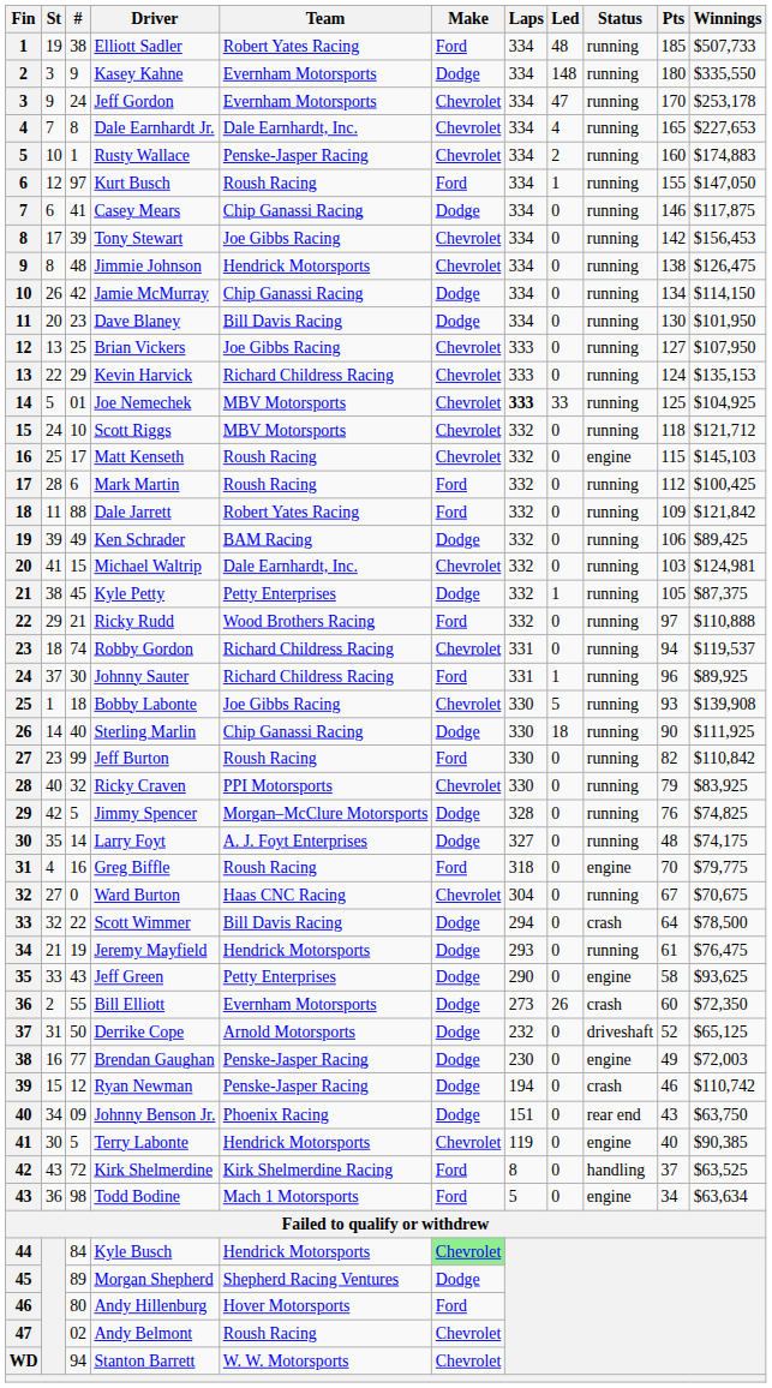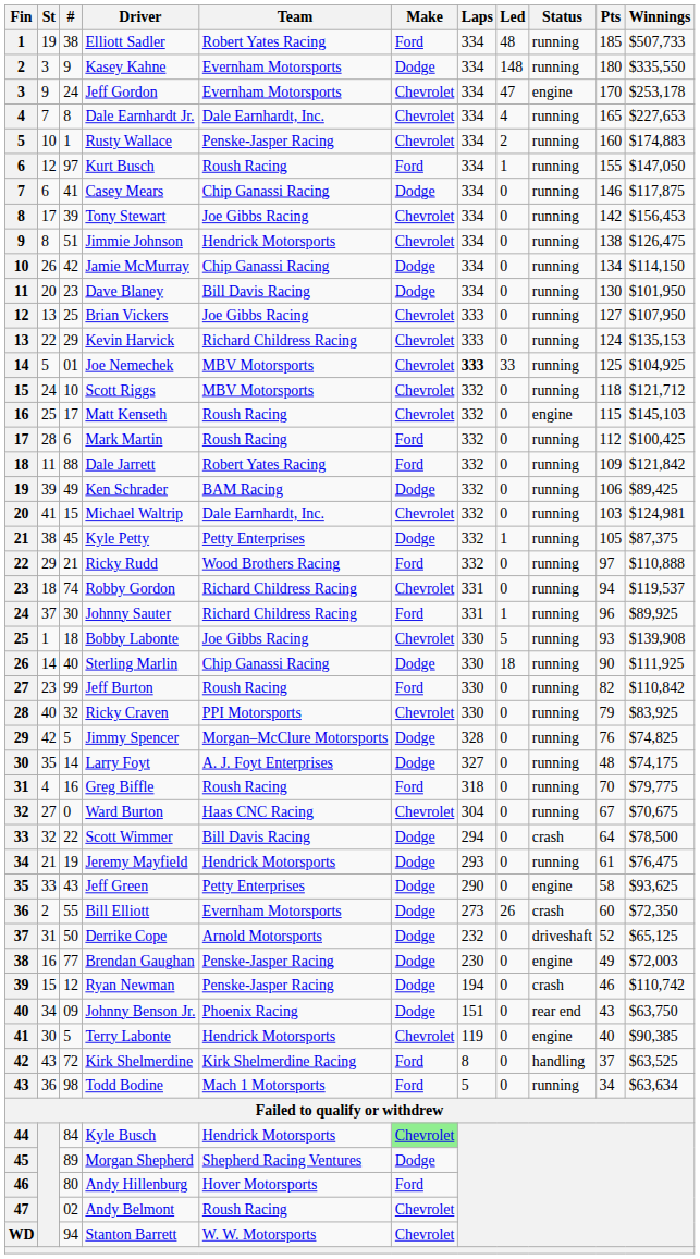 <table class="wikitable sortable" style="font-size:95%">
 <tr>
 <th>Fin</th>
 <th>St</th>
 <th>#</th>
 <th>Driver</th>
 <th>Team</th>
 <th>Make</th>
 <th>Laps</th>
 <th>Led</th>
 <th>Status</th>
 <th>Pts</th>
 <th>Winnings</th>
 </tr>
 <tr>
 <th>1</th>
 <td>19</td>
 <td>38</td>
 <td><a href='#'>Elliott Sadler</a></td>
 <td><a href='#'>Robert Yates Racing</a></td>
 <td><a href='#'>Ford</a></td>
 <td>334</td>
 <td>48</td>
 <td>running</td>
 <td>185</td>
 <td>$507,733</td>
 </tr>
 <tr>
 <th>2</th>
 <td>3</td>
 <td>9</td>
 <td><a href='#'>Kasey Kahne</a></td>
 <td><a href='#'>Evernham Motorsports</a></td>
 <td><a href='#'>Dodge</a></td>
 <td>334</td>
 <td>148</td>
 <td>running</td>
 <td>180</td>
 <td>$335,550</td>
 </tr>
 <tr>
 <th>3</th>
 <td>9</td>
 <td>24</td>
 <td><a href='#'>Jeff Gordon</a></td>
 <td><a href='#'>Evernham Motorsports</a></td>
 <td><a href='#'>Chevrolet</a></td>
 <td>334</td>
 <td>47</td>
-<td>running</td>
+<td>engine</td>
 <td>170</td>
 <td>$253,178</td>
 </tr>
 <tr>
 <th>4</th>
 <td>7</td>
 <td>8</td>
 <td><a href='#'>Dale Earnhardt Jr.</a></td>
 <td><a href='#'>Dale Earnhardt, Inc.</a></td>
 <td><a href='#'>Chevrolet</a></td>
 <td>334</td>
 <td>4</td>
 <td>running</td>
 <td>165</td>
 <td>$227,653</td>
 </tr>
 <tr>
 <th>5</th>
 <td>10</td>
 <td>1</td>
 <td><a href='#'>Rusty Wallace</a></td>
 <td><a href='#'>Penske-Jasper Racing</a></td>
 <td><a href='#'>Chevrolet</a></td>
 <td>334</td>
 <td>2</td>
 <td>running</td>
 <td>160</td>
 <td>$174,883</td>
 </tr>
 <tr>
 <th>6</th>
 <td>12</td>
 <td>97</td>
 <td><a href='#'>Kurt Busch</a></td>
 <td><a href='#'>Roush Racing</a></td>
 <td><a href='#'>Ford</a></td>
 <td>334</td>
 <td>1</td>
 <td>running</td>
 <td>155</td>
 <td>$147,050</td>
 </tr>
 <tr>
 <th>7</th>
 <td>6</td>
 <td>41</td>
 <td><a href='#'>Casey Mears</a></td>
 <td><a href='#'>Chip Ganassi Racing</a></td>
 <td><a href='#'>Dodge</a></td>
 <td>334</td>
 <td>0</td>
 <td>running</td>
 <td>146</td>
 <td>$117,875</td>
 </tr>
 <tr>
 <th>8</th>
 <td>17</td>
 <td>39</td>
 <td><a href='#'>Tony Stewart</a></td>
 <td><a href='#'>Joe Gibbs Racing</a></td>
 <td><a href='#'>Chevrolet</a></td>
 <td>334</td>
 <td>0</td>
 <td>running</td>
 <td>142</td>
 <td>$156,453</td>
 </tr>
 <tr>
 <th>9</th>
 <td>8</td>
-<td>48</td>
+<td>51</td>
 <td><a href='#'>Jimmie Johnson</a></td>
 <td><a href='#'>Hendrick Motorsports</a></td>
 <td><a href='#'>Chevrolet</a></td>
 <td>334</td>
 <td>0</td>
 <td>running</td>
 <td>138</td>
 <td>$126,475</td>
 </tr>
 <tr>
 <th>10</th>
 <td>26</td>
 <td>42</td>
 <td><a href='#'>Jamie McMurray</a></td>
 <td><a href='#'>Chip Ganassi Racing</a></td>
 <td><a href='#'>Dodge</a></td>
 <td>334</td>
 <td>0</td>
 <td>running</td>
 <td>134</td>
 <td>$114,150</td>
 </tr>
 <tr>
 <th>11</th>
 <td>20</td>
 <td>23</td>
 <td><a href='#'>Dave Blaney</a></td>
 <td><a href='#'>Bill Davis Racing</a></td>
 <td><a href='#'>Dodge</a></td>
 <td>334</td>
 <td>0</td>
 <td>running</td>
 <td>130</td>
 <td>$101,950</td>
 </tr>
 <tr>
 <th>12</th>
 <td>13</td>
 <td>25</td>
 <td><a href='#'>Brian Vickers</a></td>
 <td><a href='#'>Joe Gibbs Racing</a></td>
 <td><a href='#'>Chevrolet</a></td>
 <td>333</td>
 <td>0</td>
 <td>running</td>
 <td>127</td>
 <td>$107,950</td>
 </tr>
 <tr>
 <th>13</th>
 <td>22</td>
 <td>29</td>
 <td><a href='#'>Kevin Harvick</a></td>
 <td><a href='#'>Richard Childress Racing</a></td>
 <td><a href='#'>Chevrolet</a></td>
 <td>333</td>
 <td>0</td>
 <td>running</td>
 <td>124</td>
 <td>$135,153</td>
 </tr>
 <tr>
 <th>14</th>
 <td>5</td>
 <td>01</td>
 <td><a href='#'>Joe Nemechek</a></td>
 <td><a href='#'>MBV Motorsports</a></td>
 <td><a href='#'>Chevrolet</a></td>
 <td><strong>333</strong></td>
 <td>33</td>
 <td>running</td>
 <td>125</td>
 <td>$104,925</td>
 </tr>
 <tr>
 <th>15</th>
 <td>24</td>
 <td>10</td>
 <td><a href='#'>Scott Riggs</a></td>
 <td><a href='#'>MBV Motorsports</a></td>
 <td><a href='#'>Chevrolet</a></td>
 <td>332</td>
 <td>0</td>
 <td>running</td>
 <td>118</td>
 <td>$121,712</td>
 </tr>
 <tr>
 <th>16</th>
 <td>25</td>
 <td>17</td>
 <td><a href='#'>Matt Kenseth</a></td>
 <td><a href='#'>Roush Racing</a></td>
 <td><a href='#'>Chevrolet</a></td>
 <td>332</td>
 <td>0</td>
 <td>engine</td>
 <td>115</td>
 <td>$145,103</td>
 </tr>
 <tr>
 <th>17</th>
 <td>28</td>
 <td>6</td>
 <td><a href='#'>Mark Martin</a></td>
 <td><a href='#'>Roush Racing</a></td>
 <td><a href='#'>Ford</a></td>
 <td>332</td>
 <td>0</td>
 <td>running</td>
 <td>112</td>
 <td>$100,425</td>
 </tr>
 <tr>
 <th>18</th>
 <td>11</td>
 <td>88</td>
 <td><a href='#'>Dale Jarrett</a></td>
 <td><a href='#'>Robert Yates Racing</a></td>
 <td><a href='#'>Ford</a></td>
 <td>332</td>
 <td>0</td>
 <td>running</td>
 <td>109</td>
 <td>$121,842</td>
 </tr>
 <tr>
 <th>19</th>
 <td>39</td>
 <td>49</td>
 <td><a href='#'>Ken Schrader</a></td>
 <td><a href='#'>BAM Racing</a></td>
 <td><a href='#'>Dodge</a></td>
 <td>332</td>
 <td>0</td>
 <td>running</td>
 <td>106</td>
 <td>$89,425</td>
 </tr>
 <tr>
 <th>20</th>
 <td>41</td>
 <td>15</td>
 <td><a href='#'>Michael Waltrip</a></td>
 <td><a href='#'>Dale Earnhardt, Inc.</a></td>
 <td><a href='#'>Chevrolet</a></td>
 <td>332</td>
 <td>0</td>
 <td>running</td>
 <td>103</td>
 <td>$124,981</td>
 </tr>
 <tr>
 <th>21</th>
 <td>38</td>
 <td>45</td>
 <td><a href='#'>Kyle Petty</a></td>
 <td><a href='#'>Petty Enterprises</a></td>
 <td><a href='#'>Dodge</a></td>
 <td>332</td>
 <td>1</td>
 <td>running</td>
 <td>105</td>
 <td>$87,375</td>
 </tr>
 <tr>
 <th>22</th>
 <td>29</td>
 <td>21</td>
 <td><a href='#'>Ricky Rudd</a></td>
 <td><a href='#'>Wood Brothers Racing</a></td>
 <td><a href='#'>Ford</a></td>
 <td>332</td>
 <td>0</td>
 <td>running</td>
 <td>97</td>
 <td>$110,888</td>
 </tr>
 <tr>
 <th>23</th>
 <td>18</td>
 <td>74</td>
 <td><a href='#'>Robby Gordon</a></td>
 <td><a href='#'>Richard Childress Racing</a></td>
 <td><a href='#'>Chevrolet</a></td>
 <td>331</td>
 <td>0</td>
 <td>running</td>
 <td>94</td>
 <td>$119,537</td>
 </tr>
 <tr>
 <th>24</th>
 <td>37</td>
 <td>30</td>
 <td><a href='#'>Johnny Sauter</a></td>
 <td><a href='#'>Richard Childress Racing</a></td>
 <td><a href='#'>Ford</a></td>
 <td>331</td>
 <td>1</td>
 <td>running</td>
 <td>96</td>
 <td>$89,925</td>
 </tr>
 <tr>
 <th>25</th>
 <td>1</td>
 <td>18</td>
 <td><a href='#'>Bobby Labonte</a></td>
 <td><a href='#'>Joe Gibbs Racing</a></td>
 <td><a href='#'>Chevrolet</a></td>
 <td>330</td>
 <td>5</td>
 <td>running</td>
 <td>93</td>
 <td>$139,908</td>
 </tr>
 <tr>
 <th>26</th>
 <td>14</td>
 <td>40</td>
 <td><a href='#'>Sterling Marlin</a></td>
 <td><a href='#'>Chip Ganassi Racing</a></td>
 <td><a href='#'>Dodge</a></td>
 <td>330</td>
 <td>18</td>
 <td>running</td>
 <td>90</td>
 <td>$111,925</td>
 </tr>
 <tr>
 <th>27</th>
 <td>23</td>
 <td>99</td>
 <td><a href='#'>Jeff Burton</a></td>
 <td><a href='#'>Roush Racing</a></td>
 <td><a href='#'>Ford</a></td>
 <td>330</td>
 <td>0</td>
 <td>running</td>
 <td>82</td>
 <td>$110,842</td>
 </tr>
 <tr>
 <th>28</th>
 <td>40</td>
 <td>32</td>
 <td><a href='#'>Ricky Craven</a></td>
 <td><a href='#'>PPI Motorsports</a></td>
 <td><a href='#'>Chevrolet</a></td>
 <td>330</td>
 <td>0</td>
 <td>running</td>
 <td>79</td>
 <td>$83,925</td>
 </tr>
 <tr>
 <th>29</th>
 <td>42</td>
 <td>5</td>
 <td><a href='#'>Jimmy Spencer</a></td>
 <td><a href='#'>Morgan–McClure Motorsports</a></td>
 <td><a href='#'>Dodge</a></td>
 <td>328</td>
 <td>0</td>
 <td>running</td>
 <td>76</td>
 <td>$74,825</td>
 </tr>
 <tr>
 <th>30</th>
 <td>35</td>
 <td>14</td>
 <td><a href='#'>Larry Foyt</a></td>
 <td><a href='#'>A. J. Foyt Enterprises</a></td>
 <td><a href='#'>Dodge</a></td>
 <td>327</td>
 <td>0</td>
 <td>running</td>
 <td>48</td>
 <td>$74,175</td>
 </tr>
 <tr>
 <th>31</th>
 <td>4</td>
 <td>16</td>
 <td><a href='#'>Greg Biffle</a></td>
 <td><a href='#'>Roush Racing</a></td>
 <td><a href='#'>Ford</a></td>
 <td>318</td>
 <td>0</td>
-<td>engine</td>
+<td>running</td>
 <td>70</td>
 <td>$79,775</td>
 </tr>
 <tr>
 <th>32</th>
 <td>27</td>
 <td>0</td>
 <td><a href='#'>Ward Burton</a></td>
 <td><a href='#'>Haas CNC Racing</a></td>
 <td><a href='#'>Chevrolet</a></td>
 <td>304</td>
 <td>0</td>
 <td>running</td>
 <td>67</td>
 <td>$70,675</td>
 </tr>
 <tr>
 <th>33</th>
 <td>32</td>
 <td>22</td>
 <td><a href='#'>Scott Wimmer</a></td>
 <td><a href='#'>Bill Davis Racing</a></td>
 <td><a href='#'>Dodge</a></td>
 <td>294</td>
 <td>0</td>
 <td>crash</td>
 <td>64</td>
 <td>$78,500</td>
 </tr>
 <tr>
 <th>34</th>
 <td>21</td>
 <td>19</td>
 <td><a href='#'>Jeremy Mayfield</a></td>
 <td><a href='#'>Hendrick Motorsports</a></td>
 <td><a href='#'>Dodge</a></td>
 <td>293</td>
 <td>0</td>
 <td>running</td>
 <td>61</td>
 <td>$76,475</td>
 </tr>
 <tr>
 <th>35</th>
 <td>33</td>
 <td>43</td>
 <td><a href='#'>Jeff Green</a></td>
 <td><a href='#'>Petty Enterprises</a></td>
 <td><a href='#'>Dodge</a></td>
 <td>290</td>
 <td>0</td>
 <td>engine</td>
 <td>58</td>
 <td>$93,625</td>
 </tr>
 <tr>
 <th>36</th>
 <td>2</td>
 <td>55</td>
 <td><a href='#'>Bill Elliott</a></td>
 <td><a href='#'>Evernham Motorsports</a></td>
 <td><a href='#'>Dodge</a></td>
 <td>273</td>
 <td>26</td>
 <td>crash</td>
 <td>60</td>
 <td>$72,350</td>
 </tr>
 <tr>
 <th>37</th>
 <td>31</td>
 <td>50</td>
 <td><a href='#'>Derrike Cope</a></td>
 <td><a href='#'>Arnold Motorsports</a></td>
 <td><a href='#'>Dodge</a></td>
 <td>232</td>
 <td>0</td>
 <td>driveshaft</td>
 <td>52</td>
 <td>$65,125</td>
 </tr>
 <tr>
 <th>38</th>
 <td>16</td>
 <td>77</td>
 <td><a href='#'>Brendan Gaughan</a></td>
 <td><a href='#'>Penske-Jasper Racing</a></td>
 <td><a href='#'>Dodge</a></td>
 <td>230</td>
 <td>0</td>
 <td>engine</td>
 <td>49</td>
 <td>$72,003</td>
 </tr>
 <tr>
 <th>39</th>
 <td>15</td>
 <td>12</td>
 <td><a href='#'>Ryan Newman</a></td>
 <td><a href='#'>Penske-Jasper Racing</a></td>
 <td><a href='#'>Dodge</a></td>
 <td>194</td>
 <td>0</td>
 <td>crash</td>
 <td>46</td>
 <td>$110,742</td>
 </tr>
 <tr>
 <th>40</th>
 <td>34</td>
 <td>09</td>
 <td><a href='#'>Johnny Benson Jr.</a></td>
 <td><a href='#'>Phoenix Racing</a></td>
 <td><a href='#'>Dodge</a></td>
 <td>151</td>
 <td>0</td>
 <td>rear end</td>
 <td>43</td>
 <td>$63,750</td>
 </tr>
 <tr>
 <th>41</th>
 <td>30</td>
 <td>5</td>
 <td><a href='#'>Terry Labonte</a></td>
 <td><a href='#'>Hendrick Motorsports</a></td>
 <td><a href='#'>Chevrolet</a></td>
 <td>119</td>
 <td>0</td>
 <td>engine</td>
 <td>40</td>
 <td>$90,385</td>
 </tr>
 <tr>
 <th>42</th>
 <td>43</td>
 <td>72</td>
 <td><a href='#'>Kirk Shelmerdine</a></td>
 <td><a href='#'>Kirk Shelmerdine Racing</a></td>
 <td><a href='#'>Ford</a></td>
 <td>8</td>
 <td>0</td>
 <td>handling</td>
 <td>37</td>
 <td>$63,525</td>
 </tr>
 <tr>
 <th>43</th>
 <td>36</td>
 <td>98</td>
 <td><a href='#'>Todd Bodine</a></td>
 <td><a href='#'>Mach 1 Motorsports</a></td>
 <td><a href='#'>Ford</a></td>
 <td>5</td>
 <td>0</td>
-<td>engine</td>
+<td>running</td>
 <td>34</td>
 <td>$63,634</td>
 </tr>
 <tr>
 <th colspan="11">Failed to qualify or withdrew</th>
 </tr>
 <tr>
 <th>44</th>
 <th rowspan="5"></th>
 <td>84</td>
 <td><a href='#'>Kyle Busch</a></td>
 <td><a href='#'>Hendrick Motorsports</a></td>
 <td style="background: lightgreen;"><a href='#'>Chevrolet</a></td>
 <th colspan="5" rowspan="5"></th>
 </tr>
 <tr>
 <th>45</th>
 <td>89</td>
 <td><a href='#'>Morgan Shepherd</a></td>
 <td><a href='#'>Shepherd Racing Ventures</a></td>
 <td><a href='#'>Dodge</a></td>
 </tr>
 <tr>
 <th>46</th>
 <td>80</td>
 <td><a href='#'>Andy Hillenburg</a></td>
 <td><a href='#'>Hover Motorsports</a></td>
 <td><a href='#'>Ford</a></td>
 </tr>
 <tr>
 <th>47</th>
 <td>02</td>
 <td><a href='#'>Andy Belmont</a></td>
 <td><a href='#'>Roush Racing</a></td>
 <td><a href='#'>Chevrolet</a></td>
 </tr>
 <tr>
 <th>WD</th>
 <td>94</td>
 <td><a href='#'>Stanton Barrett</a></td>
 <td><a href='#'>W. W. Motorsports</a></td>
 <td><a href='#'>Chevrolet</a></td>
 </tr>
 <tr>
 <th colspan="11"></th>
 </tr>
 </table>
